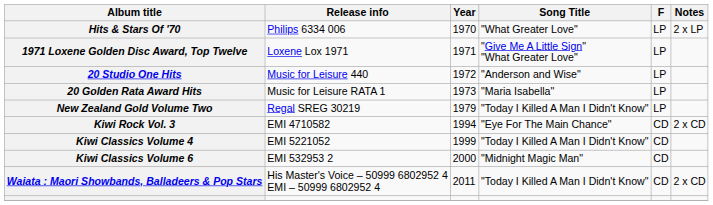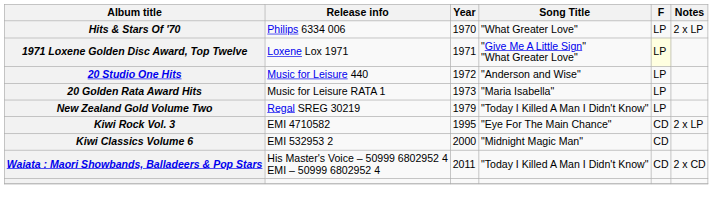 <table class="wikitable plainrowheaders sortable">
 <tr>
 <th scope="col">Album title</th>
 <th scope="col">Release info</th>
 <th scope="col">Year</th>
 <th scope="col">Song Title</th>
 <th scope="col">F</th>
 <th scope="col" class="unsortable">Notes</th>
 </tr>
 <tr>
 <th scope="row"><em>Hits & Stars Of '70</em></th>
 <td><a href='#'>Philips</a> 6334 006</td>
 <td>1970</td>
 <td>"What Greater Love"</td>
 <td>LP</td>
 <td>2 x LP</td>
 </tr>
 <tr>
 <th scope="row"><em>1971 Loxene Golden Disc Award, Top Twelve</em></th>
 <td><a href='#'>Loxene</a> Lox 1971</td>
 <td>1971</td>
 <td>"<a href='#'>Give Me A Little Sign</a>"<br>"What Greater Love"</td>
-<td>LP</td>
+<td style="background: lightyellow;">LP</td>
 <td></td>
 </tr>
 <tr>
 <th scope="row"><em><a href='#'>20 Studio One Hits</a></em></th>
 <td><a href='#'>Music for Leisure</a> 440</td>
 <td>1972</td>
 <td>"Anderson and Wise"</td>
 <td>LP</td>
 <td></td>
 </tr>
 <tr>
 <th scope="row"><em>20 Golden Rata Award Hits</em></th>
 <td>Music for Leisure RATA 1</td>
 <td>1973</td>
 <td>"Maria Isabella"</td>
 <td>LP</td>
 <td></td>
 </tr>
 <tr>
 <th scope="row"><em>New Zealand Gold Volume Two</em></th>
 <td><a href='#'>Regal</a> SREG 30219</td>
 <td>1979</td>
 <td>"Today I Killed A Man I Didn't Know"</td>
 <td>LP</td>
 <td></td>
 </tr>
 <tr>
 <th scope="row"><em>Kiwi Rock Vol. 3</em></th>
 <td>EMI 4710582</td>
-<td>1994</td>
+<td>1995</td>
 <td>"Eye For The Main Chance"</td>
 <td>CD</td>
-<td>2 x CD</td>
-</tr>
-<tr>
-<th scope="row"><em>Kiwi Classics Volume 4</em></th>
-<td>EMI 5221052</td>
-<td>1999</td>
-<td>"Today I Killed A Man I Didn't Know"</td>
-<td>CD</td>
-<td></td>
+<td>2 x LP</td>
 </tr>
 <tr>
 <th scope="row"><em>Kiwi Classics Volume 6 </em></th>
 <td>EMI 532953 2</td>
 <td>2000</td>
 <td>"Midnight Magic Man"</td>
 <td>CD</td>
 <td></td>
 </tr>
 <tr>
 <th scope="row"><em><a href='#'>Waiata : Maori Showbands, Balladeers & Pop Stars</a></em></th>
 <td>His Master's Voice – 50999 6802952 4<br>EMI – 50999 6802952 4</td>
 <td>2011</td>
 <td>"Today I Killed A Man I Didn't Know"</td>
 <td>CD</td>
 <td>2 x CD</td>
 </tr>
 <tr>
 <th scope="row"></th>
 <td></td>
 <td></td>
 <td></td>
 <td></td>
 <td></td>
 </tr>
 <tr>
 </tr>
 </table>
